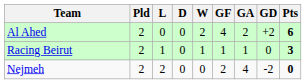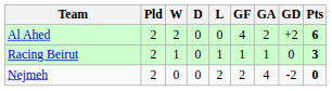 <table class="wikitable" style="text-align: center;">
 <tr>
 <th width=165>Team</th>
 <th width=20>Pld</th>
+<th width=20>W</th>
+<th width=20>D</th>
 <th width=20>L</th>
-<th width=20>D</th>
-<th width=20>W</th>
 <th width=20>GF</th>
 <th width=20>GA</th>
 <th width=20>GD</th>
 <th width=20>Pts</th>
 </tr>
 <tr bgcolor = ccffcc>
 <td style="text-align:left;"> <a href='#'>Al Ahed</a></td>
 <td>2</td>
+<td>2</td>
 <td>0</td>
 <td>0</td>
-<td>2</td>
 <td>4</td>
 <td>2</td>
 <td>+2</td>
 <td><strong>6</strong></td>
 </tr>
 <tr bgcolor = ccffcc>
 <td style="text-align:left;"> <a href='#'>Racing Beirut</a></td>
 <td>2</td>
 <td>1</td>
 <td>0</td>
 <td>1</td>
 <td>1</td>
 <td>1</td>
 <td>0</td>
 <td><strong>3</strong></td>
 </tr>
 <tr>
 <td style="text-align:left;"> <a href='#'>Nejmeh</a></td>
 <td>2</td>
-<td>2</td>
 <td>0</td>
 <td>0</td>
+<td>2</td>
 <td>2</td>
 <td>4</td>
 <td>-2</td>
 <td><strong>0</strong></td>
 </tr>
 </table>
